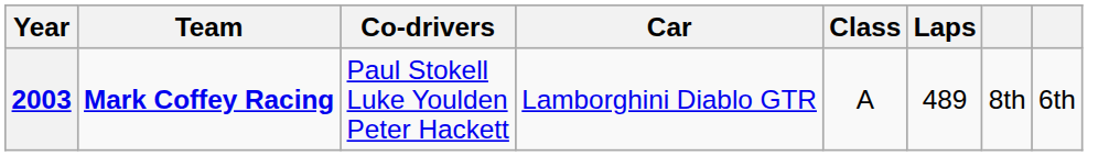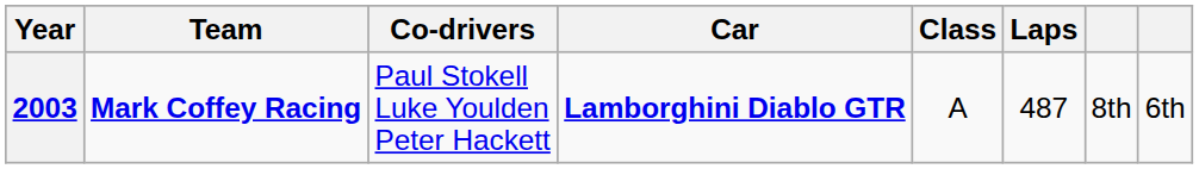 <table class="wikitable" style="text-align:center; font-size:90%">
 <tr>
 <th>Year</th>
 <th>Team</th>
 <th>Co-drivers</th>
 <th>Car</th>
 <th>Class</th>
 <th>Laps</th>
 <th></th>
 <th></th>
 </tr>
 <tr>
 <th><a href='#'>2003</a></th>
 <td align="left"><strong> <a href='#'>Mark Coffey Racing</a></strong></td>
 <td align="left"> <a href='#'>Paul Stokell</a><br> <a href='#'>Luke Youlden</a><br> <a href='#'>Peter Hackett</a></td>
-<td align="left"><a href='#'>Lamborghini Diablo GTR</a></td>
+<td align="left"><strong><a href='#'>Lamborghini Diablo GTR</a></strong></td>
 <td>A</td>
-<td>489</td>
+<td>487</td>
 <td>8th</td>
 <td>6th</td>
 </tr>
 </table>
